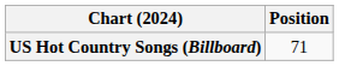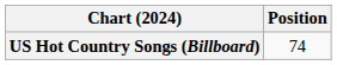 <table class="wikitable plainrowheaders" style="text-align:center">
 <tr>
 <th scope="col">Chart (2024)</th>
 <th scope="col">Position</th>
 </tr>
 <tr>
 <th scope="row">US Hot Country Songs (<em>Billboard</em>)</th>
-<td>71</td>
+<td>74</td>
 </tr>
 </table>
